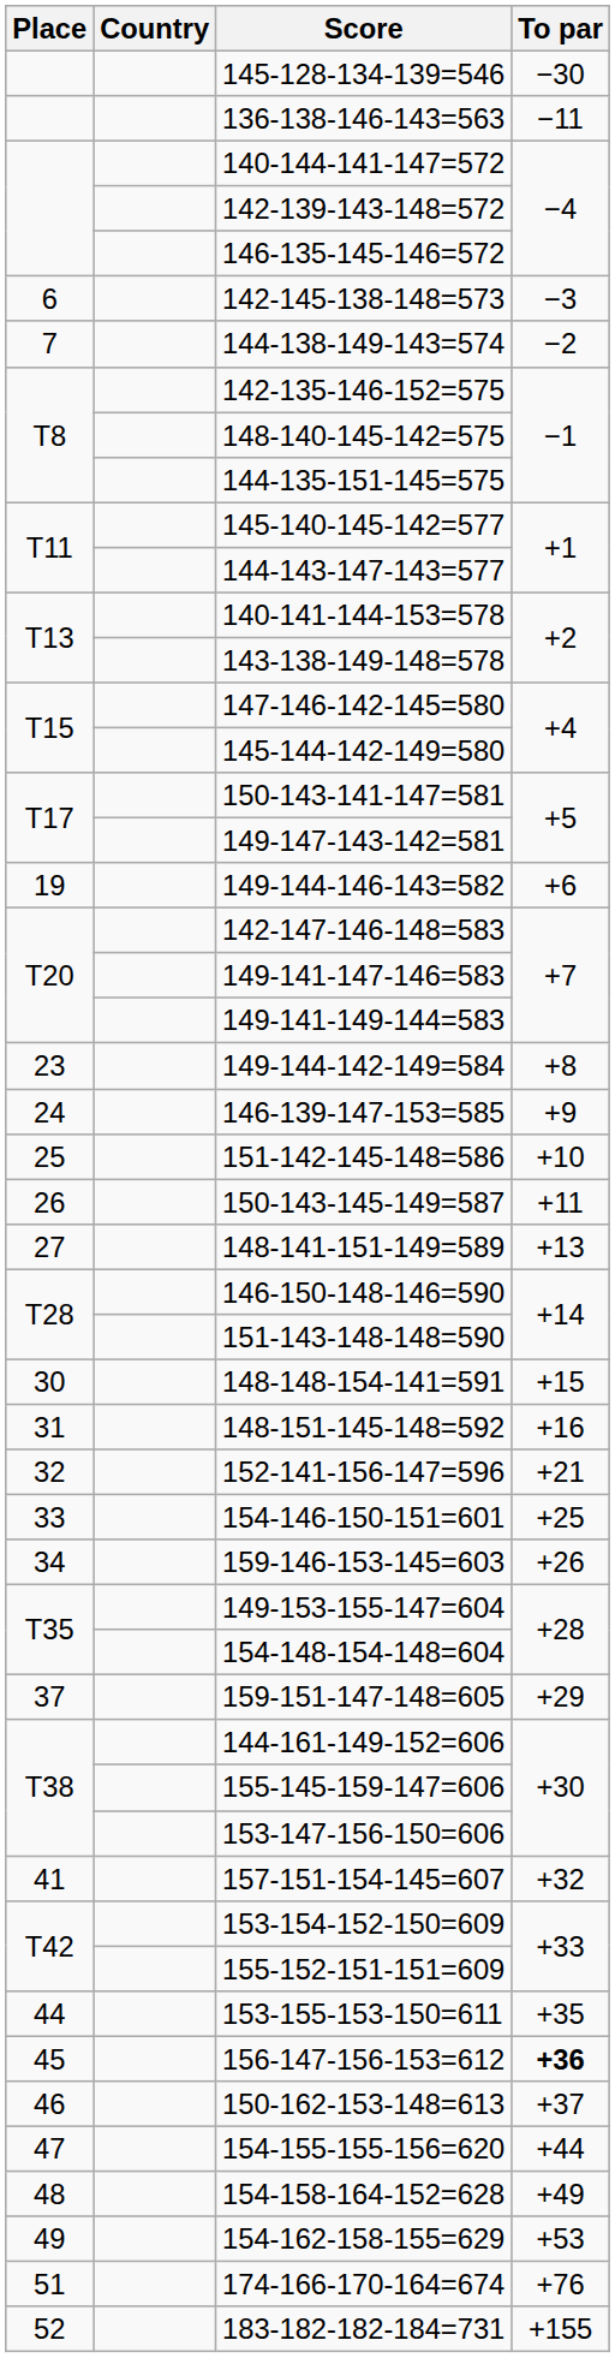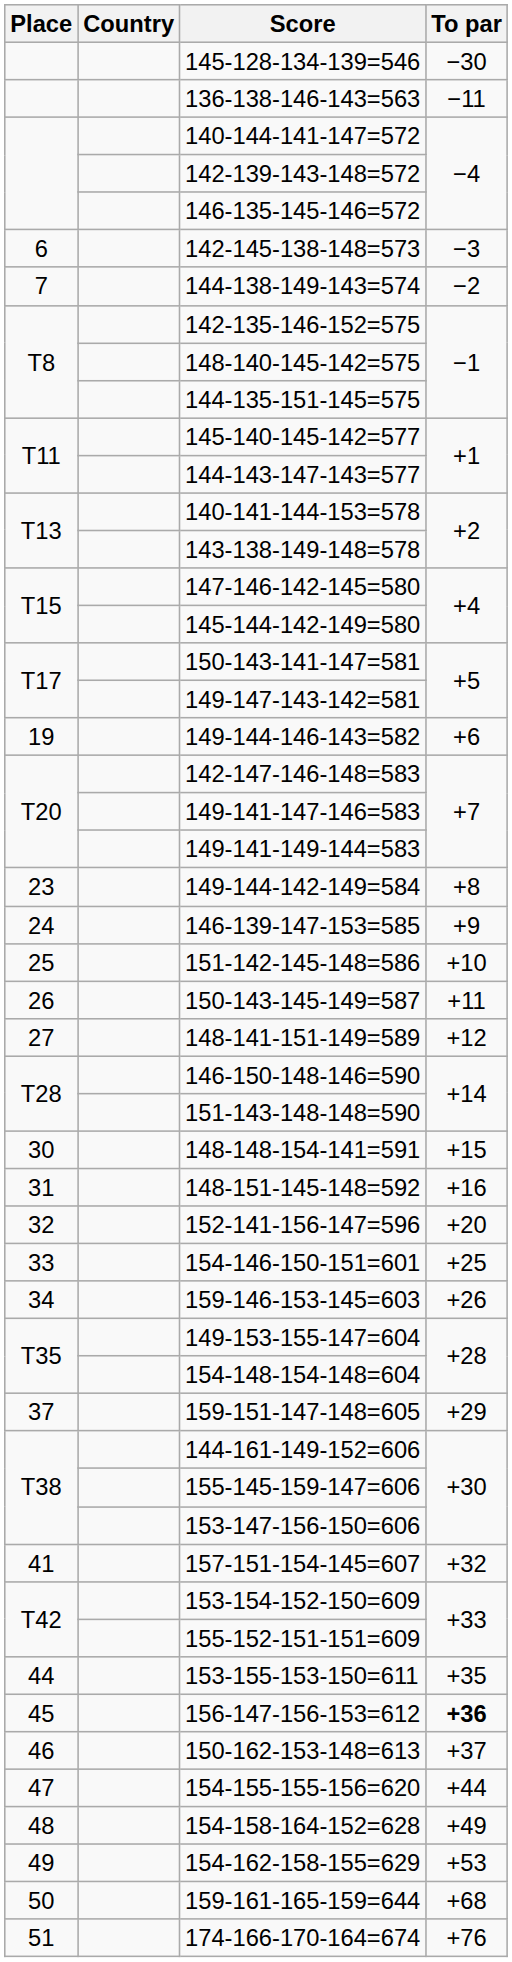 <table class="wikitable" style="font-size:95%;">
 <tr>
 <th>Place</th>
 <th>Country</th>
 <th>Score</th>
 <th>To par</th>
 </tr>
 <tr>
 <td align=center></td>
 <td></td>
 <td>145-128-134-139=546</td>
 <td align=center>−30</td>
 </tr>
 <tr>
 <td align=center></td>
 <td></td>
 <td>136-138-146-143=563</td>
 <td align=center>−11</td>
 </tr>
 <tr>
 <td rowspan=3 align=center></td>
 <td></td>
 <td>140-144-141-147=572</td>
 <td rowspan=3 align=center>−4</td>
 </tr>
 <tr>
 <td></td>
 <td>142-139-143-148=572</td>
 </tr>
 <tr>
 <td></td>
 <td>146-135-145-146=572</td>
 </tr>
 <tr>
 <td align=center>6</td>
 <td></td>
 <td>142-145-138-148=573</td>
 <td align=center>−3</td>
 </tr>
 <tr>
 <td align=center>7</td>
 <td></td>
 <td>144-138-149-143=574</td>
 <td align=center>−2</td>
 </tr>
 <tr>
 <td rowspan=3 align=center>T8</td>
 <td></td>
 <td>142-135-146-152=575</td>
 <td rowspan=3 align=center>−1</td>
 </tr>
 <tr>
 <td></td>
 <td>148-140-145-142=575</td>
 </tr>
 <tr>
 <td></td>
 <td>144-135-151-145=575</td>
 </tr>
 <tr>
 <td rowspan=2 align=center>T11</td>
 <td></td>
 <td>145-140-145-142=577</td>
 <td rowspan=2 align=center>+1</td>
 </tr>
 <tr>
 <td></td>
 <td>144-143-147-143=577</td>
 </tr>
 <tr>
 <td rowspan=2 align=center>T13</td>
 <td></td>
 <td>140-141-144-153=578</td>
 <td rowspan=2 align=center>+2</td>
 </tr>
 <tr>
 <td></td>
 <td>143-138-149-148=578</td>
 </tr>
 <tr>
 <td rowspan=2 align=center>T15</td>
 <td></td>
 <td>147-146-142-145=580</td>
 <td rowspan=2 align=center>+4</td>
 </tr>
 <tr>
 <td></td>
 <td>145-144-142-149=580</td>
 </tr>
 <tr>
 <td rowspan=2 align=center>T17</td>
 <td></td>
 <td>150-143-141-147=581</td>
 <td rowspan=2 align=center>+5</td>
 </tr>
 <tr>
 <td></td>
 <td>149-147-143-142=581</td>
 </tr>
 <tr>
 <td align=center>19</td>
 <td></td>
 <td>149-144-146-143=582</td>
 <td align=center>+6</td>
 </tr>
 <tr>
 <td rowspan=3 align=center>T20</td>
 <td></td>
 <td>142-147-146-148=583</td>
 <td rowspan=3 align=center>+7</td>
 </tr>
 <tr>
 <td></td>
 <td>149-141-147-146=583</td>
 </tr>
 <tr>
 <td></td>
 <td>149-141-149-144=583</td>
 </tr>
 <tr>
 <td align=center>23</td>
 <td></td>
 <td>149-144-142-149=584</td>
 <td align=center>+8</td>
 </tr>
 <tr>
 <td align=center>24</td>
 <td></td>
 <td>146-139-147-153=585</td>
 <td align=center>+9</td>
 </tr>
 <tr>
 <td align=center>25</td>
 <td></td>
 <td>151-142-145-148=586</td>
 <td align=center>+10</td>
 </tr>
 <tr>
 <td align=center>26</td>
 <td></td>
 <td>150-143-145-149=587</td>
 <td align=center>+11</td>
 </tr>
 <tr>
 <td align=center>27</td>
 <td></td>
 <td>148-141-151-149=589</td>
-<td align=center>+13</td>
+<td align=center>+12</td>
 </tr>
 <tr>
 <td rowspan=2 align=center>T28</td>
 <td></td>
 <td>146-150-148-146=590</td>
 <td rowspan=2 align=center>+14</td>
 </tr>
 <tr>
 <td></td>
 <td>151-143-148-148=590</td>
 </tr>
 <tr>
 <td align=center>30</td>
 <td></td>
 <td>148-148-154-141=591</td>
 <td align=center>+15</td>
 </tr>
 <tr>
 <td align=center>31</td>
 <td></td>
 <td>148-151-145-148=592</td>
 <td align=center>+16</td>
 </tr>
 <tr>
 <td align=center>32</td>
 <td></td>
 <td>152-141-156-147=596</td>
-<td align=center>+21</td>
+<td align=center>+20</td>
 </tr>
 <tr>
 <td align=center>33</td>
 <td></td>
 <td>154-146-150-151=601</td>
 <td align=center>+25</td>
 </tr>
 <tr>
 <td align=center>34</td>
 <td></td>
 <td>159-146-153-145=603</td>
 <td align=center>+26</td>
 </tr>
 <tr>
 <td rowspan=2 align=center>T35</td>
 <td></td>
 <td>149-153-155-147=604</td>
 <td rowspan=2 align=center>+28</td>
 </tr>
 <tr>
 <td></td>
 <td>154-148-154-148=604</td>
 </tr>
 <tr>
 <td align=center>37</td>
 <td></td>
 <td>159-151-147-148=605</td>
 <td align=center>+29</td>
 </tr>
 <tr>
 <td rowspan=3 align=center>T38</td>
 <td></td>
 <td>144-161-149-152=606</td>
 <td rowspan=3 align=center>+30</td>
 </tr>
 <tr>
 <td></td>
 <td>155-145-159-147=606</td>
 </tr>
 <tr>
 <td></td>
 <td>153-147-156-150=606</td>
 </tr>
 <tr>
 <td align=center>41</td>
 <td></td>
 <td>157-151-154-145=607</td>
 <td align=center>+32</td>
 </tr>
 <tr>
 <td rowspan=2 align=center>T42</td>
 <td></td>
 <td>153-154-152-150=609</td>
 <td rowspan=2 align=center>+33</td>
 </tr>
 <tr>
 <td></td>
 <td>155-152-151-151=609</td>
 </tr>
 <tr>
 <td align=center>44</td>
 <td></td>
 <td>153-155-153-150=611</td>
 <td align=center>+35</td>
 </tr>
 <tr>
 <td align=center>45</td>
 <td></td>
 <td>156-147-156-153=612</td>
 <td align=center><strong>+36</strong></td>
 </tr>
 <tr>
 <td align=center>46</td>
 <td></td>
 <td>150-162-153-148=613</td>
 <td align=center>+37</td>
 </tr>
 <tr>
 <td align=center>47</td>
 <td></td>
 <td>154-155-155-156=620</td>
 <td align=center>+44</td>
 </tr>
 <tr>
 <td align=center>48</td>
 <td></td>
 <td>154-158-164-152=628</td>
 <td align=center>+49</td>
 </tr>
 <tr>
 <td align=center>49</td>
 <td></td>
 <td>154-162-158-155=629</td>
 <td align=center>+53</td>
 </tr>
 <tr>
+<td align=center>50</td>
+<td></td>
+<td>159-161-165-159=644</td>
+<td align=center>+68</td>
+</tr>
+<tr>
 <td align=center>51</td>
 <td></td>
 <td>174-166-170-164=674</td>
 <td align=center>+76</td>
 </tr>
-<tr>
-<td align=center>52</td>
-<td></td>
-<td>183-182-182-184=731</td>
-<td align=center>+155</td>
-</tr>
 </table>
